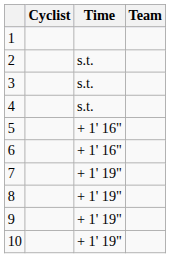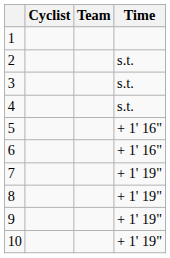 <table class="wikitable">
 <tr style="background:#ccccff;">
 <th></th>
 <th>Cyclist</th>
+<th>Team</th>
 <th>Time</th>
-<th>Team</th>
 </tr>
 <tr>
 <td>1</td>
 <td></td>
 <td></td>
 <td></td>
 </tr>
 <tr>
 <td>2</td>
 <td></td>
+<td></td>
 <td>s.t.</td>
-<td></td>
 </tr>
 <tr>
 <td>3</td>
 <td></td>
+<td></td>
 <td>s.t.</td>
-<td></td>
 </tr>
 <tr>
 <td>4</td>
 <td></td>
+<td></td>
 <td>s.t.</td>
-<td></td>
 </tr>
 <tr>
 <td>5</td>
 <td></td>
+<td></td>
 <td>+ 1' 16"</td>
-<td></td>
 </tr>
 <tr>
 <td>6</td>
 <td></td>
+<td></td>
 <td>+ 1' 16"</td>
-<td></td>
 </tr>
 <tr>
 <td>7</td>
 <td></td>
+<td></td>
 <td>+ 1' 19"</td>
-<td></td>
 </tr>
 <tr>
 <td>8</td>
 <td></td>
+<td></td>
 <td>+ 1' 19"</td>
-<td></td>
 </tr>
 <tr>
 <td>9</td>
 <td></td>
+<td></td>
 <td>+ 1' 19"</td>
-<td></td>
 </tr>
 <tr>
 <td>10</td>
 <td></td>
+<td></td>
 <td>+ 1' 19"</td>
-<td></td>
 </tr>
 </table>
